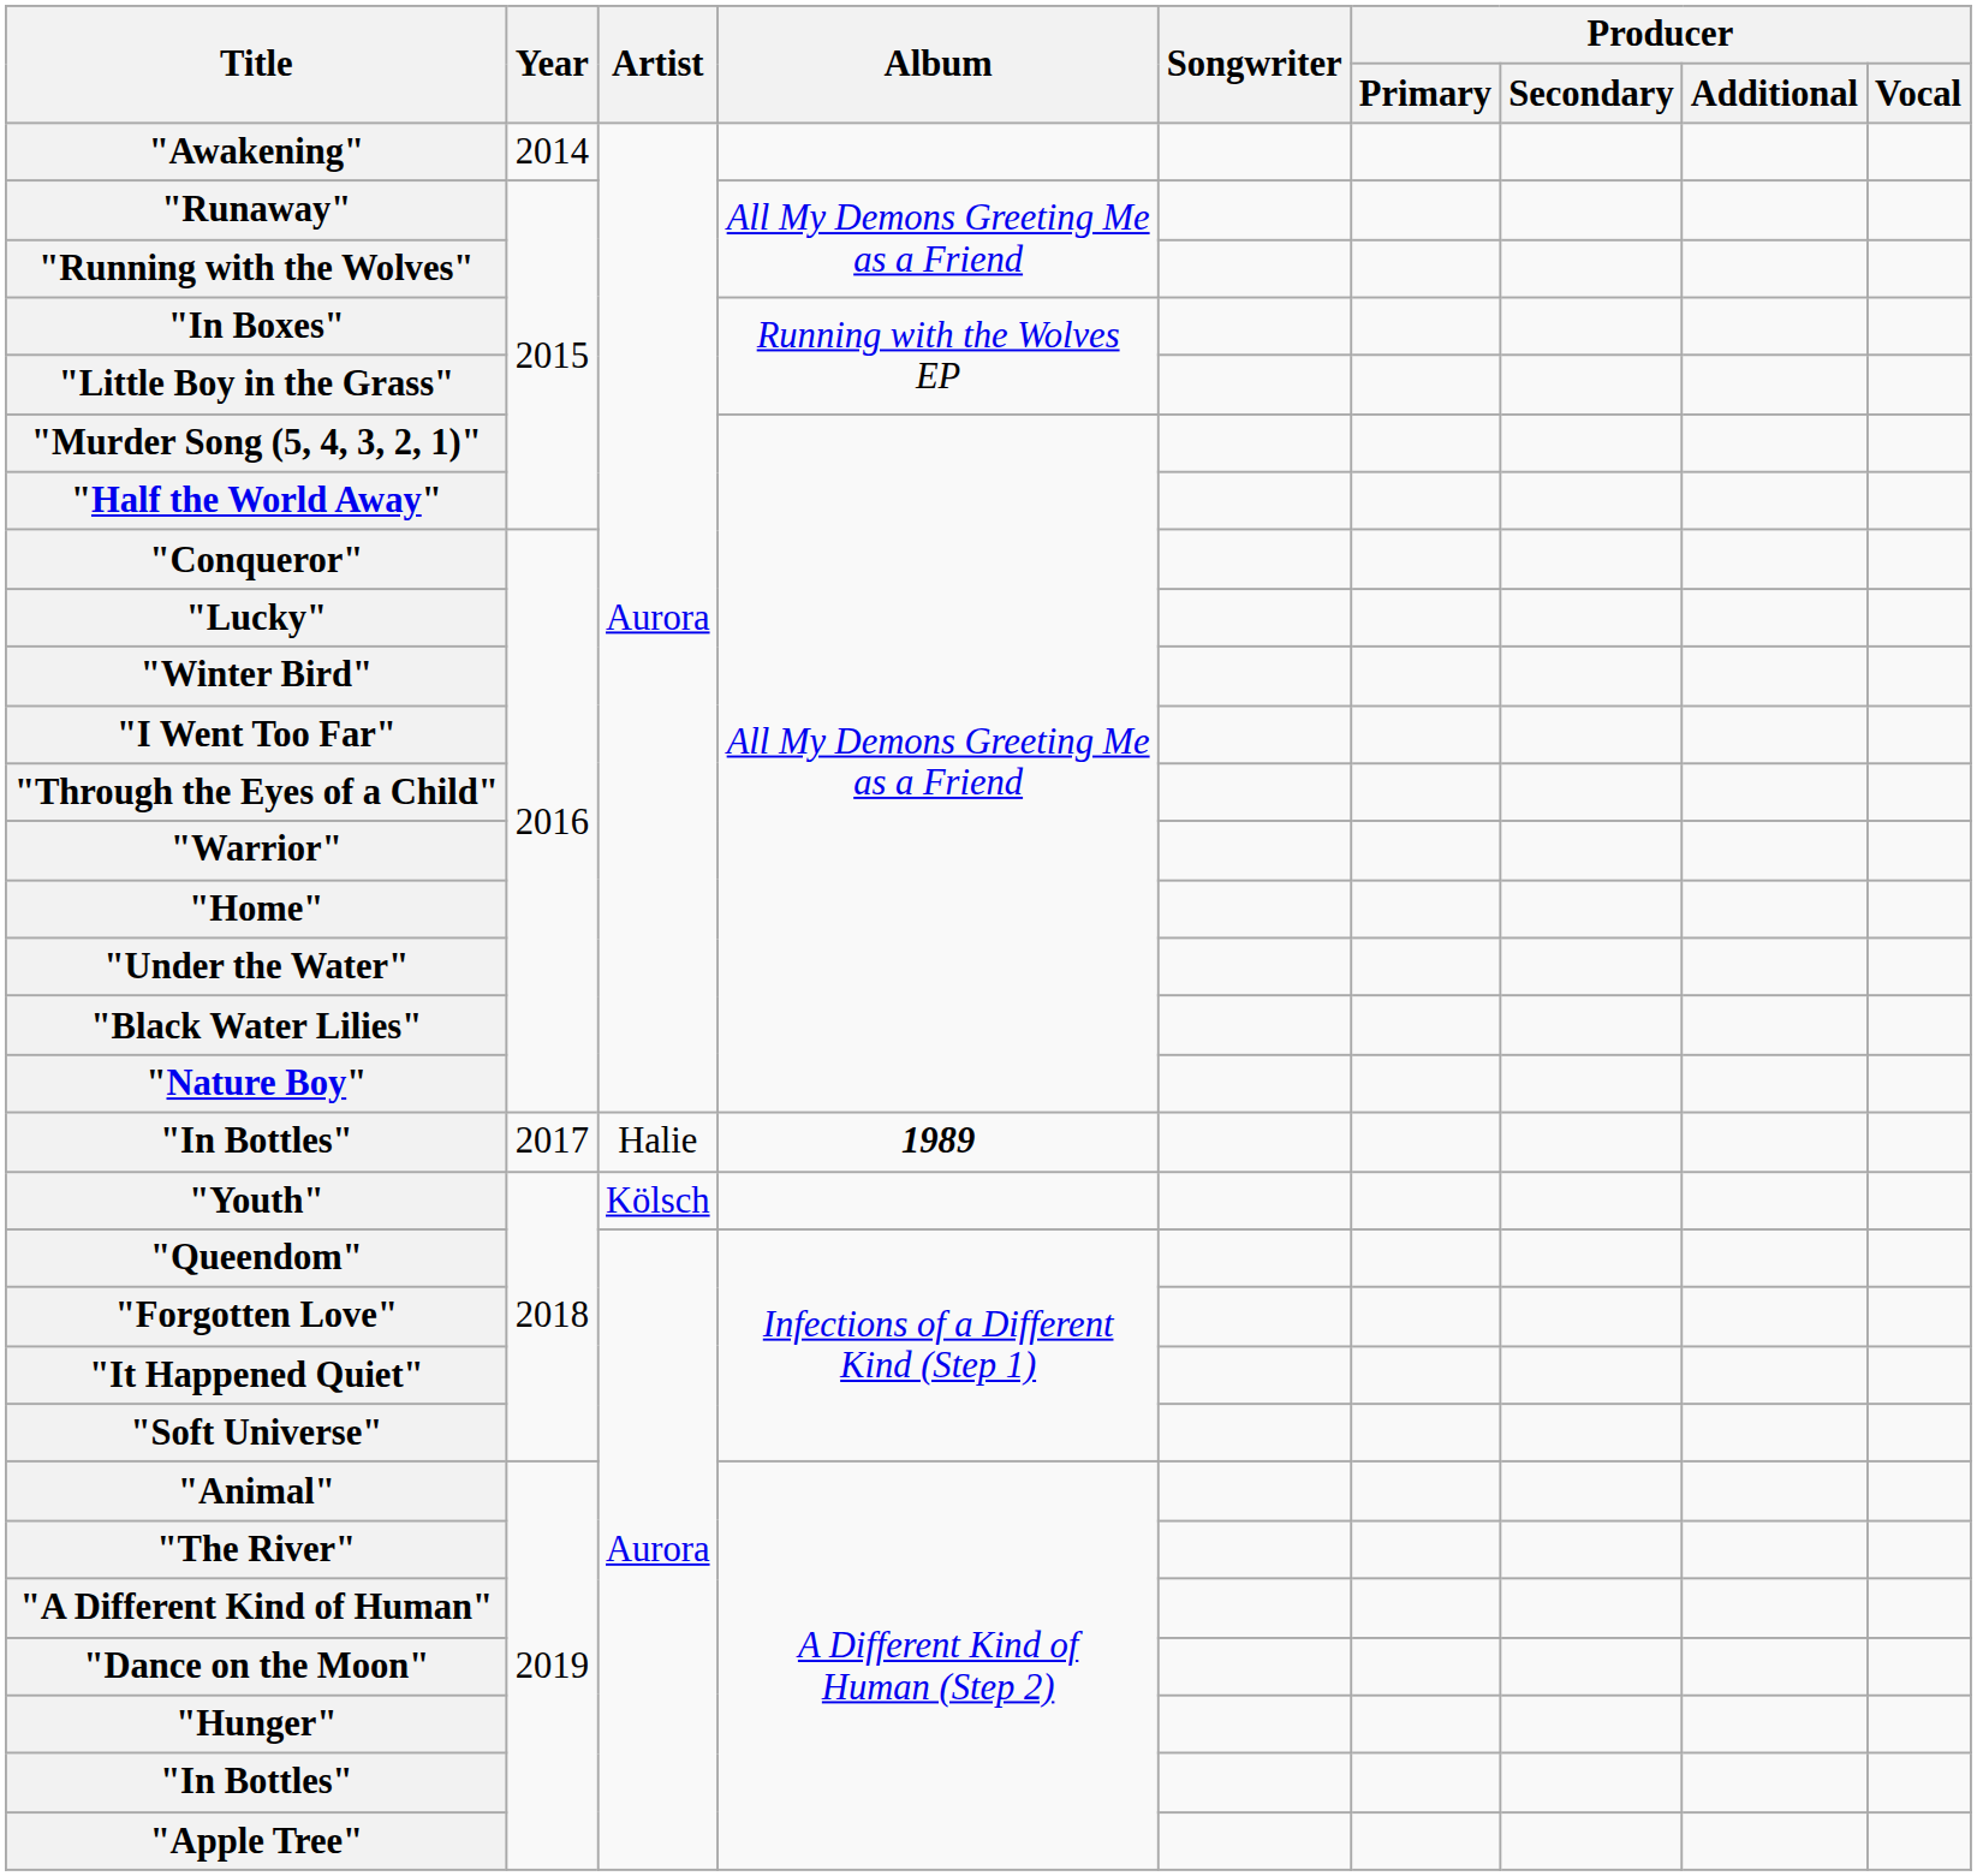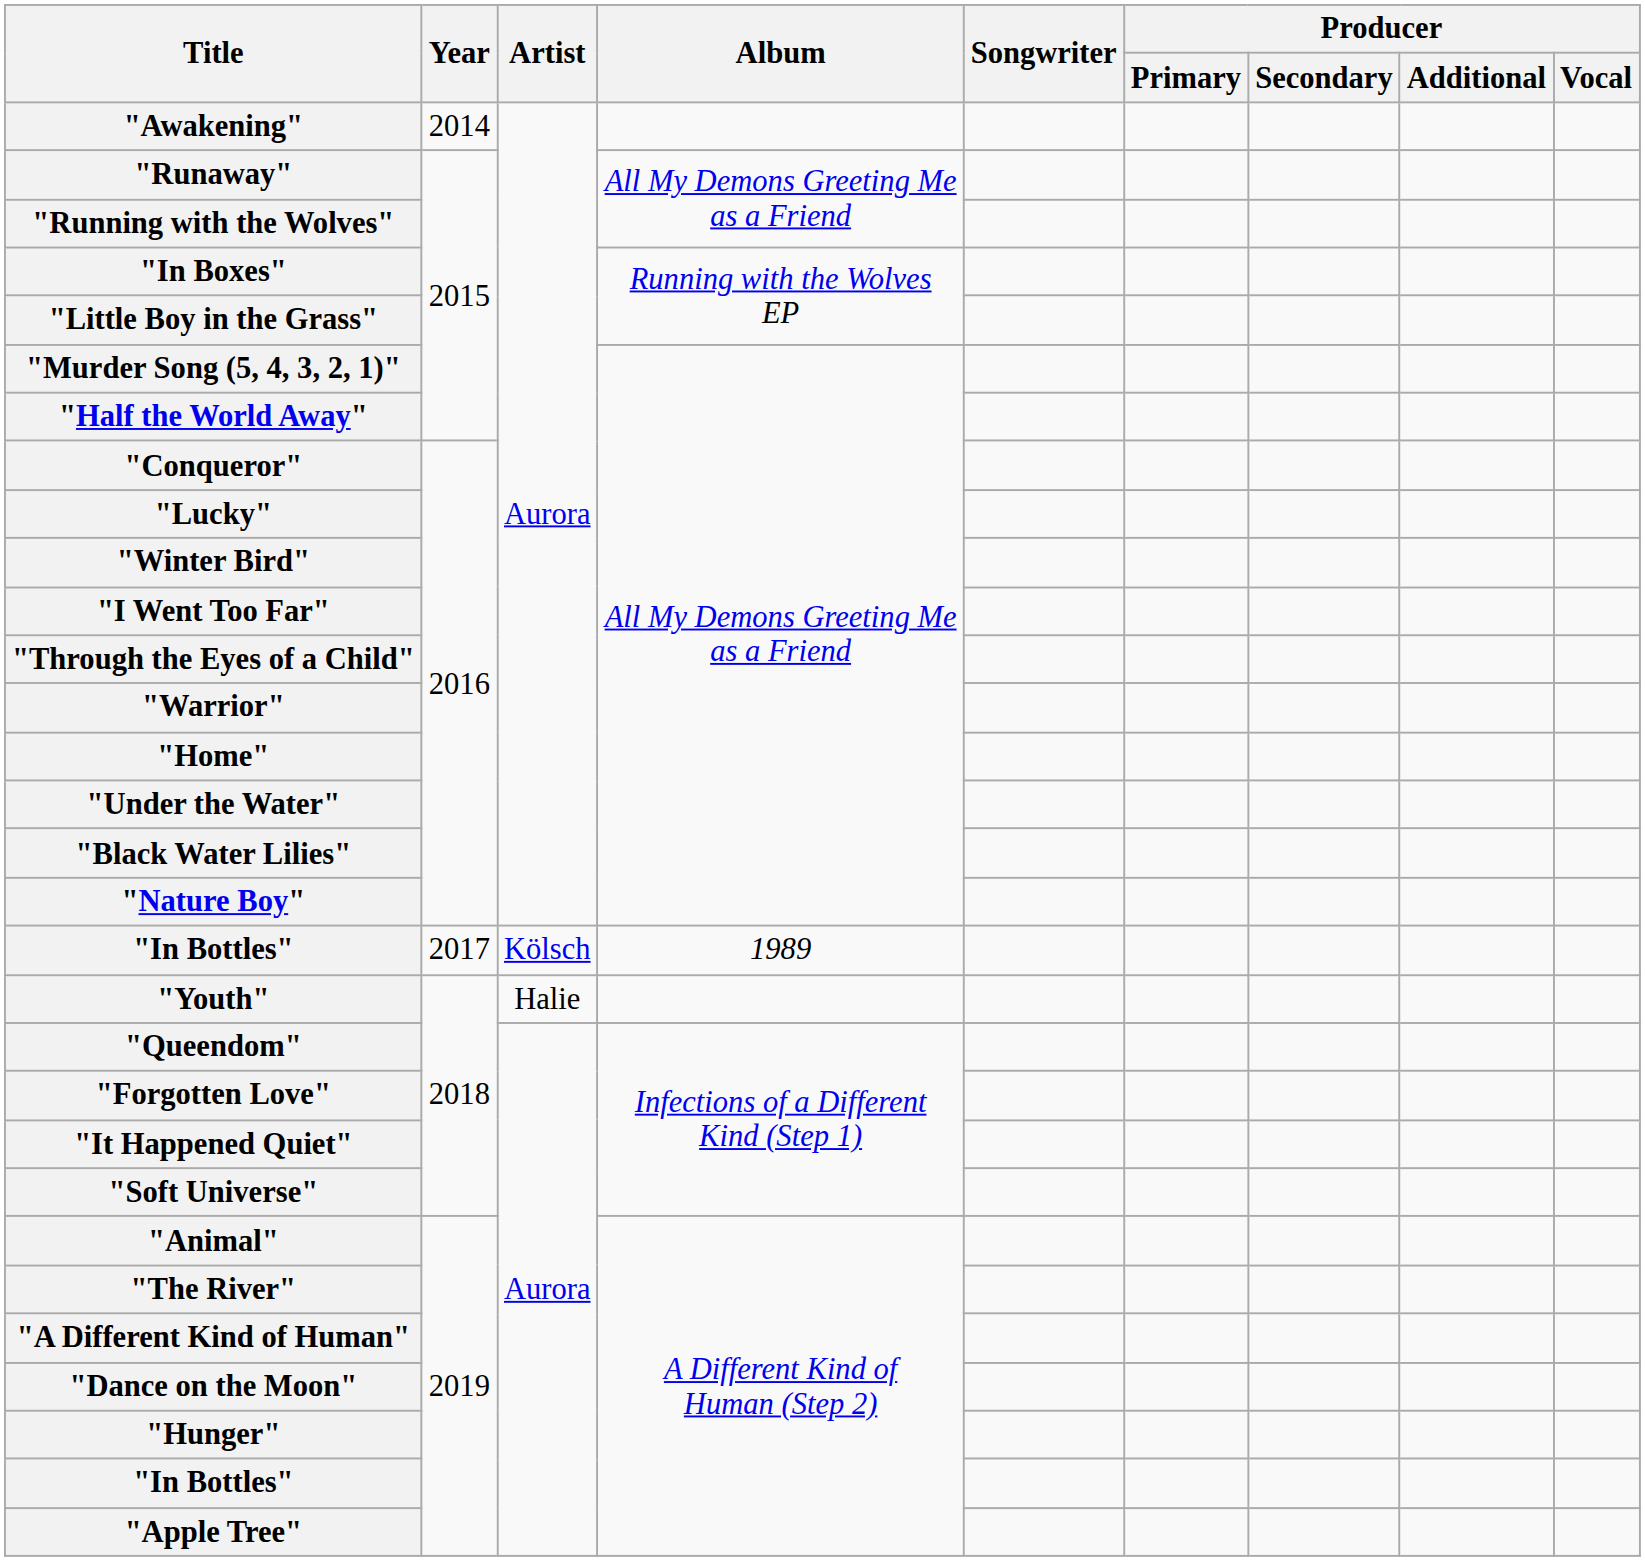 <table class="wikitable plainrowheaders" style="text-align:center;">
 <tr>
 <th scope="col" rowspan="2">Title</th>
 <th scope="col" rowspan="2">Year</th>
 <th scope="col" rowspan="2">Artist</th>
 <th scope="col" rowspan="2">Album</th>
 <th scope="col" rowspan="2">Songwriter</th>
 <th scope="col" colspan="4">Producer</th>
 </tr>
 <tr>
 <th scope="col">Primary</th>
 <th scope="col">Secondary</th>
 <th scope="col">Additional</th>
 <th scope="col">Vocal</th>
 </tr>
 <tr>
 <th scope="row">"Awakening"</th>
 <td>2014</td>
 <td rowspan="17"><a href='#'>Aurora</a></td>
 <td></td>
 <td></td>
 <td></td>
 <td></td>
 <td></td>
 <td></td>
 </tr>
 <tr>
 <th scope="row">"Runaway"</th>
 <td rowspan="6">2015</td>
 <td rowspan="2"><em><a href='#'>All My Demons Greeting Me<br>as a Friend</a></em></td>
 <td></td>
 <td></td>
 <td></td>
 <td></td>
 <td></td>
 </tr>
 <tr>
 <th scope="row">"Running with the Wolves"</th>
 <td></td>
 <td></td>
 <td></td>
 <td></td>
 <td></td>
 </tr>
 <tr>
 <th scope="row">"In Boxes"</th>
 <td rowspan="2"><em><a href='#'>Running with the Wolves</a><br>EP</em></td>
 <td></td>
 <td></td>
 <td></td>
 <td></td>
 <td></td>
 </tr>
 <tr>
 <th scope="row">"Little Boy in the Grass"</th>
 <td></td>
 <td></td>
 <td></td>
 <td></td>
 <td></td>
 </tr>
 <tr>
 <th scope="row">"Murder Song (5, 4, 3, 2, 1)"</th>
 <td rowspan="12"><em><a href='#'>All My Demons Greeting Me<br>as a Friend</a></em></td>
 <td></td>
 <td></td>
 <td></td>
 <td></td>
 <td></td>
 </tr>
 <tr>
 <th scope="row">"<a href='#'>Half the World Away</a>"</th>
 <td></td>
 <td></td>
 <td></td>
 <td></td>
 <td></td>
 </tr>
 <tr>
 <th scope="row">"Conqueror"</th>
 <td rowspan="10">2016</td>
 <td></td>
 <td></td>
 <td></td>
 <td></td>
 <td></td>
 </tr>
 <tr>
 <th scope="row">"Lucky"</th>
 <td></td>
 <td></td>
 <td></td>
 <td></td>
 <td></td>
 </tr>
 <tr>
 <th scope="row">"Winter Bird"</th>
 <td></td>
 <td></td>
 <td></td>
 <td></td>
 <td></td>
 </tr>
 <tr>
 <th scope="row">"I Went Too Far"</th>
 <td></td>
 <td></td>
 <td></td>
 <td></td>
 <td></td>
 </tr>
 <tr>
 <th scope="row">"Through the Eyes of a Child"</th>
 <td></td>
 <td></td>
 <td></td>
 <td></td>
 <td></td>
 </tr>
 <tr>
 <th scope="row">"Warrior"</th>
 <td></td>
 <td></td>
 <td></td>
 <td></td>
 <td></td>
 </tr>
 <tr>
 <th scope="row">"Home"</th>
 <td></td>
 <td></td>
 <td></td>
 <td></td>
 <td></td>
 </tr>
 <tr>
 <th scope="row">"Under the Water"</th>
 <td></td>
 <td></td>
 <td></td>
 <td></td>
 <td></td>
 </tr>
 <tr>
 <th scope="row">"Black Water Lilies"</th>
 <td></td>
 <td></td>
 <td></td>
 <td></td>
 <td></td>
 </tr>
 <tr>
 <th scope="row">"<a href='#'>Nature Boy</a>"</th>
 <td></td>
 <td></td>
 <td></td>
 <td></td>
 <td></td>
 </tr>
 <tr>
 <th scope="row">"In Bottles"<br></th>
 <td>2017</td>
-<td>Halie</td>
-<td><strong><em>1989</em></strong></td>
+<td><a href='#'>Kölsch</a></td>
+<td><em>1989</em></td>
 <td></td>
 <td></td>
 <td></td>
 <td></td>
 <td></td>
 </tr>
 <tr>
 <th scope="row">"Youth"</th>
 <td rowspan="5">2018</td>
-<td><a href='#'>Kölsch</a></td>
+<td>Halie</td>
 <td></td>
 <td></td>
 <td></td>
 <td></td>
 <td></td>
 <td></td>
 </tr>
 <tr>
 <th scope="row">"Queendom"</th>
 <td rowspan="14"><a href='#'>Aurora</a></td>
 <td rowspan="4"><em><a href='#'>Infections of a Different<br>Kind (Step 1)</a></em></td>
 <td></td>
 <td></td>
 <td></td>
 <td></td>
 <td></td>
 </tr>
 <tr>
 <th scope="row">"Forgotten Love"</th>
 <td></td>
 <td></td>
 <td></td>
 <td></td>
 <td></td>
 </tr>
 <tr>
 <th scope="row">"It Happened Quiet"</th>
 <td></td>
 <td></td>
 <td></td>
 <td></td>
 <td></td>
 </tr>
 <tr>
 <th scope="row">"Soft Universe"</th>
 <td></td>
 <td></td>
 <td></td>
 <td></td>
 <td></td>
 </tr>
 <tr>
 <th scope="row">"Animal"</th>
 <td rowspan="7">2019</td>
 <td rowspan="7"><em><a href='#'>A Different Kind of<br>Human (Step 2)</a></em></td>
 <td></td>
 <td></td>
 <td></td>
 <td></td>
 <td></td>
 </tr>
 <tr>
 <th scope="row">"The River"</th>
 <td></td>
 <td></td>
 <td></td>
 <td></td>
 <td></td>
 </tr>
 <tr>
 <th scope="row">"A Different Kind of Human"</th>
 <td></td>
 <td></td>
 <td></td>
 <td></td>
 <td></td>
 </tr>
 <tr>
 <th scope="row">"Dance on the Moon"</th>
 <td></td>
 <td></td>
 <td></td>
 <td></td>
 <td></td>
 </tr>
 <tr>
 <th scope="row">"Hunger"</th>
 <td></td>
 <td></td>
 <td></td>
 <td></td>
 <td></td>
 </tr>
 <tr>
 <th scope="row">"In Bottles"</th>
 <td></td>
 <td></td>
 <td></td>
 <td></td>
 <td></td>
 </tr>
 <tr>
 <th scope="row">"Apple Tree"</th>
 <td></td>
 <td></td>
 <td></td>
 <td></td>
 <td></td>
 </tr>
 </table>
